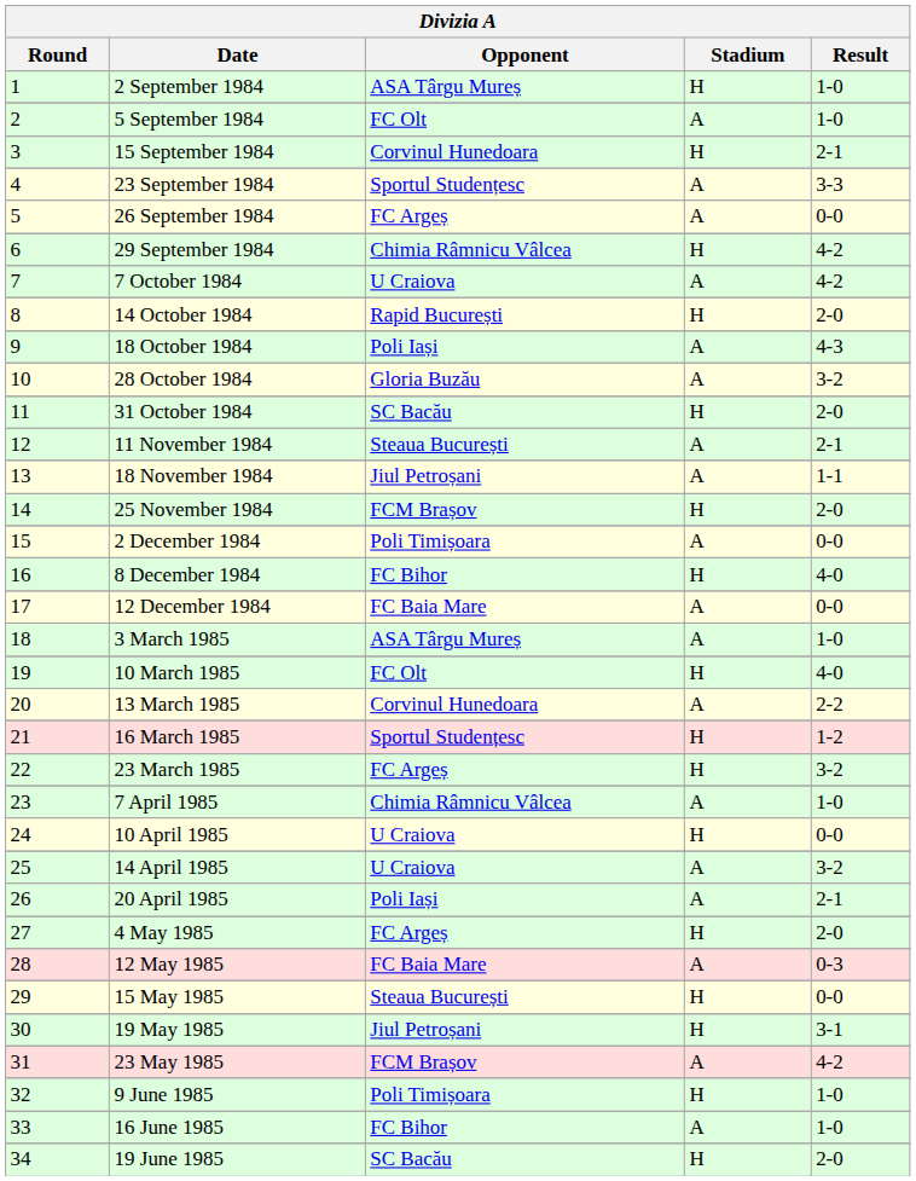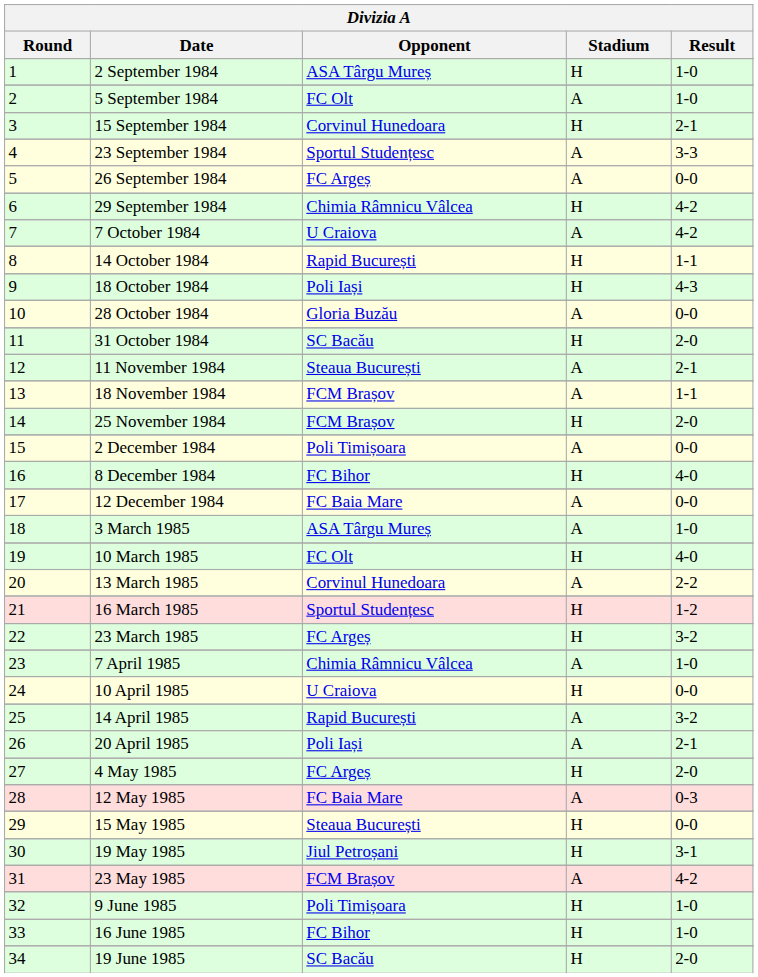 <table class="wikitable" style="width:80%;">
 <tr>
 <th colspan="5" style="text-align:center;"><em>Divizia A</em></th>
 </tr>
 <tr>
 <th>Round</th>
 <th>Date</th>
 <th>Opponent</th>
 <th>Stadium</th>
 <th>Result</th>
 </tr>
 <tr>
 </tr>
 <tr bgcolor="#ddffdd">
 <td>1</td>
 <td>2 September 1984</td>
 <td><a href='#'>ASA Târgu Mureș</a></td>
 <td>H</td>
 <td>1-0</td>
 </tr>
 <tr>
 </tr>
 <tr bgcolor="#ddffdd">
 <td>2</td>
 <td>5 September 1984</td>
 <td><a href='#'>FC Olt</a></td>
 <td>A</td>
 <td>1-0</td>
 </tr>
 <tr>
 </tr>
 <tr bgcolor="#ddffdd">
 <td>3</td>
 <td>15 September 1984</td>
 <td><a href='#'>Corvinul Hunedoara</a></td>
 <td>H</td>
 <td>2-1</td>
 </tr>
 <tr>
 </tr>
 <tr bgcolor="#ffffdd">
 <td>4</td>
 <td>23 September 1984</td>
 <td><a href='#'>Sportul Studențesc</a></td>
 <td>A</td>
 <td>3-3</td>
 </tr>
 <tr>
 </tr>
 <tr bgcolor="#ffffdd">
 <td>5</td>
 <td>26 September 1984</td>
 <td><a href='#'>FC Argeș</a></td>
 <td>A</td>
 <td>0-0</td>
 </tr>
 <tr>
 </tr>
 <tr bgcolor="#ddffdd">
 <td>6</td>
 <td>29 September 1984</td>
 <td><a href='#'>Chimia Râmnicu Vâlcea</a></td>
 <td>H</td>
 <td>4-2</td>
 </tr>
 <tr>
 </tr>
 <tr bgcolor="#ddffdd">
 <td>7</td>
 <td>7 October 1984</td>
 <td><a href='#'>U Craiova</a></td>
 <td>A</td>
 <td>4-2</td>
 </tr>
 <tr>
 </tr>
 <tr bgcolor="#ffffdd">
 <td>8</td>
 <td>14 October 1984</td>
 <td><a href='#'>Rapid București</a></td>
 <td>H</td>
-<td>2-0</td>
+<td>1-1</td>
 </tr>
 <tr>
 </tr>
 <tr bgcolor="#ddffdd">
 <td>9</td>
 <td>18 October 1984</td>
 <td><a href='#'>Poli Iași</a></td>
-<td>A</td>
+<td>H</td>
 <td>4-3</td>
 </tr>
 <tr>
 </tr>
 <tr bgcolor="#ffffdd">
 <td>10</td>
 <td>28 October 1984</td>
 <td><a href='#'>Gloria Buzău</a></td>
 <td>A</td>
-<td>3-2</td>
+<td>0-0</td>
 </tr>
 <tr>
 </tr>
 <tr bgcolor="#ddffdd">
 <td>11</td>
 <td>31 October 1984</td>
 <td><a href='#'>SC Bacău</a></td>
 <td>H</td>
 <td>2-0</td>
 </tr>
 <tr>
 </tr>
 <tr bgcolor="#ddffdd">
 <td>12</td>
 <td>11 November 1984</td>
 <td><a href='#'>Steaua București</a></td>
 <td>A</td>
 <td>2-1</td>
 </tr>
 <tr>
 </tr>
 <tr bgcolor="#ffffdd">
 <td>13</td>
 <td>18 November 1984</td>
-<td><a href='#'>Jiul Petroșani</a></td>
+<td><a href='#'>FCM Brașov</a></td>
 <td>A</td>
 <td>1-1</td>
 </tr>
 <tr>
 </tr>
 <tr bgcolor="#ddffdd">
 <td>14</td>
 <td>25 November 1984</td>
 <td><a href='#'>FCM Brașov</a></td>
 <td>H</td>
 <td>2-0</td>
 </tr>
 <tr>
 </tr>
 <tr bgcolor="#ffffdd">
 <td>15</td>
 <td>2 December 1984</td>
 <td><a href='#'>Poli Timișoara</a></td>
 <td>A</td>
 <td>0-0</td>
 </tr>
 <tr>
 </tr>
 <tr bgcolor="#ddffdd">
 <td>16</td>
 <td>8 December 1984</td>
 <td><a href='#'>FC Bihor</a></td>
 <td>H</td>
 <td>4-0</td>
 </tr>
 <tr>
 </tr>
 <tr bgcolor="#ffffdd">
 <td>17</td>
 <td>12 December 1984</td>
 <td><a href='#'>FC Baia Mare</a></td>
 <td>A</td>
 <td>0-0</td>
 </tr>
 <tr>
 </tr>
 <tr bgcolor="#ddffdd">
 <td>18</td>
 <td>3 March 1985</td>
 <td><a href='#'>ASA Târgu Mureș</a></td>
 <td>A</td>
 <td>1-0</td>
 </tr>
 <tr>
 </tr>
 <tr bgcolor="#ddffdd">
 <td>19</td>
 <td>10 March 1985</td>
 <td><a href='#'>FC Olt</a></td>
 <td>H</td>
 <td>4-0</td>
 </tr>
 <tr>
 </tr>
 <tr bgcolor="#ffffdd">
 <td>20</td>
 <td>13 March 1985</td>
 <td><a href='#'>Corvinul Hunedoara</a></td>
 <td>A</td>
 <td>2-2</td>
 </tr>
 <tr>
 </tr>
 <tr bgcolor="#ffdddd">
 <td>21</td>
 <td>16 March 1985</td>
 <td><a href='#'>Sportul Studențesc</a></td>
 <td>H</td>
 <td>1-2</td>
 </tr>
 <tr>
 </tr>
 <tr bgcolor="#ddffdd">
 <td>22</td>
 <td>23 March 1985</td>
 <td><a href='#'>FC Argeș</a></td>
 <td>H</td>
 <td>3-2</td>
 </tr>
 <tr>
 </tr>
 <tr bgcolor="#ddffdd">
 <td>23</td>
 <td>7 April 1985</td>
 <td><a href='#'>Chimia Râmnicu Vâlcea</a></td>
 <td>A</td>
 <td>1-0</td>
 </tr>
 <tr>
 </tr>
 <tr bgcolor="#ffffdd">
 <td>24</td>
 <td>10 April 1985</td>
 <td><a href='#'>U Craiova</a></td>
 <td>H</td>
 <td>0-0</td>
 </tr>
 <tr>
 </tr>
 <tr bgcolor="#ddffdd">
 <td>25</td>
 <td>14 April 1985</td>
-<td><a href='#'>U Craiova</a></td>
+<td><a href='#'>Rapid București</a></td>
 <td>A</td>
 <td>3-2</td>
 </tr>
 <tr>
 </tr>
 <tr bgcolor="#ddffdd">
 <td>26</td>
 <td>20 April 1985</td>
 <td><a href='#'>Poli Iași</a></td>
 <td>A</td>
 <td>2-1</td>
 </tr>
 <tr>
 </tr>
 <tr bgcolor="#ddffdd">
 <td>27</td>
 <td>4 May 1985</td>
 <td><a href='#'>FC Argeș</a></td>
 <td>H</td>
 <td>2-0</td>
 </tr>
 <tr>
 </tr>
 <tr bgcolor="#ffdddd">
 <td>28</td>
 <td>12 May 1985</td>
 <td><a href='#'>FC Baia Mare</a></td>
 <td>A</td>
 <td>0-3</td>
 </tr>
 <tr>
 </tr>
 <tr bgcolor="#ffffdd">
 <td>29</td>
 <td>15 May 1985</td>
 <td><a href='#'>Steaua București</a></td>
 <td>H</td>
 <td>0-0</td>
 </tr>
 <tr>
 </tr>
 <tr bgcolor="#ddffdd">
 <td>30</td>
 <td>19 May 1985</td>
 <td><a href='#'>Jiul Petroșani</a></td>
 <td>H</td>
 <td>3-1</td>
 </tr>
 <tr>
 </tr>
 <tr bgcolor="#ffdddd">
 <td>31</td>
 <td>23 May 1985</td>
 <td><a href='#'>FCM Brașov</a></td>
 <td>A</td>
 <td>4-2</td>
 </tr>
 <tr>
 </tr>
 <tr bgcolor="#ddffdd">
 <td>32</td>
 <td>9 June 1985</td>
 <td><a href='#'>Poli Timișoara</a></td>
 <td>H</td>
 <td>1-0</td>
 </tr>
 <tr>
 </tr>
 <tr bgcolor="#ddffdd">
 <td>33</td>
 <td>16 June 1985</td>
 <td><a href='#'>FC Bihor</a></td>
-<td>A</td>
+<td>H</td>
 <td>1-0</td>
 </tr>
 <tr>
 </tr>
 <tr bgcolor="#ddffdd">
 <td>34</td>
 <td>19 June 1985</td>
 <td><a href='#'>SC Bacău</a></td>
 <td>H</td>
 <td>2-0</td>
 </tr>
 <tr>
 </tr>
 </table>
